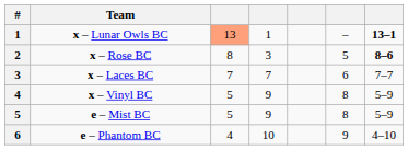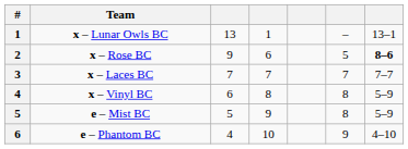 <table class="wikitable" width="500" style="font-size:95%; text-align:center">
 <tr>
 <th width="5%">#</th>
 <th width="35%">Team</th>
 <th width="7.5%"></th>
 <th width="7.5%"></th>
 <th width="7.5%"></th>
 <th width="7.5%"></th>
 <th width="7.5%"></th>
 </tr>
 <tr>
 <th>1</th>
 <td><strong>x</strong> –  <a href='#'>Lunar Owls BC</a></td>
-<td style="background: lightsalmon;">13</td>
+<td>13</td>
 <td>1</td>
 <td></td>
 <td>–</td>
-<td><strong>13–1</strong></td>
+<td>13–1</td>
 </tr>
 <tr>
 <th>2</th>
 <td><strong>x</strong> –  <a href='#'>Rose BC</a></td>
-<td>8</td>
-<td>3</td>
+<td>9</td>
+<td>6</td>
 <td></td>
 <td>5</td>
 <td><strong>8–6</strong></td>
 </tr>
 <tr>
 <th>3</th>
 <td><strong>x</strong> –   <a href='#'>Laces BC</a></td>
 <td>7</td>
 <td>7</td>
 <td></td>
-<td>6</td>
+<td>7</td>
 <td>7–7</td>
 </tr>
 <tr>
 <th>4</th>
 <td><strong>x</strong> –  <a href='#'>Vinyl BC</a></td>
-<td>5</td>
-<td>9</td>
+<td>6</td>
+<td>8</td>
 <td></td>
 <td>8</td>
 <td>5–9</td>
 </tr>
 <tr>
 <th>5</th>
 <td><strong>e</strong> –  <a href='#'>Mist BC</a></td>
 <td>5</td>
 <td>9</td>
 <td></td>
 <td>8</td>
 <td>5–9</td>
 </tr>
 <tr>
 <th>6</th>
 <td><strong>e</strong> – <a href='#'>Phantom BC</a></td>
 <td>4</td>
 <td>10</td>
 <td></td>
 <td>9</td>
 <td>4–10</td>
 </tr>
 </table>
